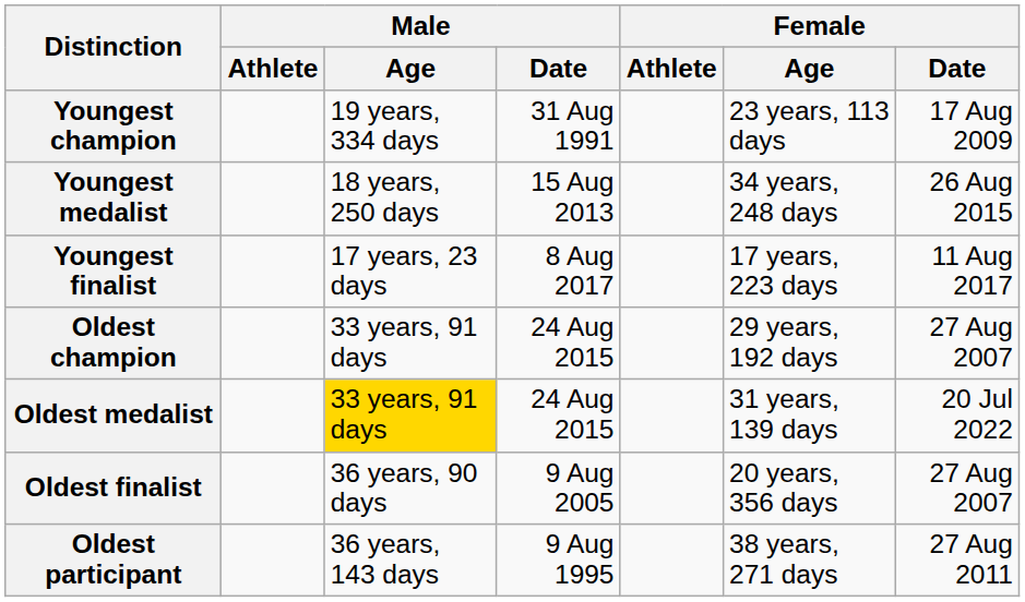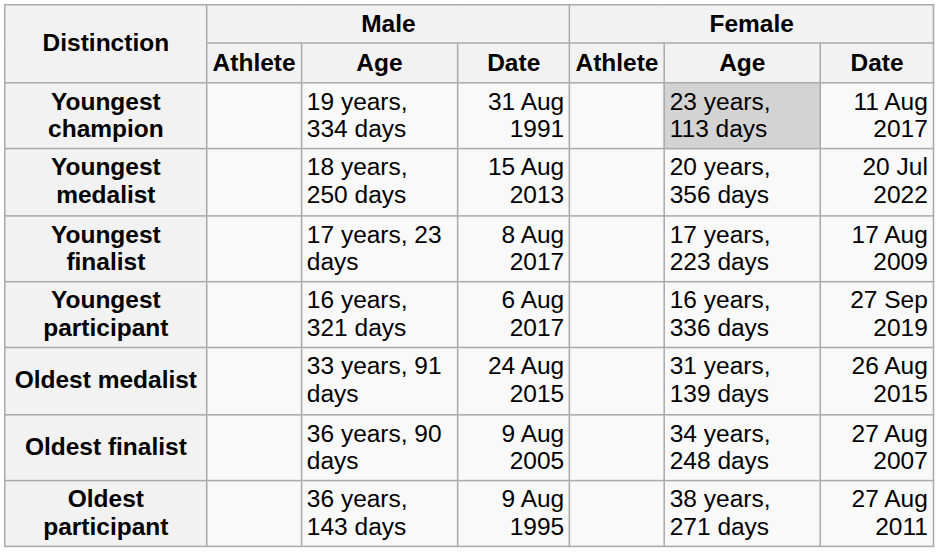 <table class="wikitable" style="text-align:center">
 <tr>
 <th rowspan="2">Distinction</th>
 <th colspan="3">Male</th>
 <th colspan="3">Female</th>
 </tr>
 <tr>
 <th>Athlete</th>
 <th>Age</th>
 <th>Date</th>
 <th>Athlete</th>
 <th>Age</th>
 <th>Date</th>
 </tr>
 <tr>
 <th>Youngest champion</th>
 <td align="left"></td>
 <td align="left">19 years, 334 days</td>
 <td align="right">31 Aug 1991</td>
 <td align="left"></td>
-<td align="left">23 years, 113 days</td>
-<td align="right">17 Aug 2009</td>
+<td align="left" style="background: lightgrey;">23 years, 113 days</td>
+<td align="right">11 Aug 2017</td>
 </tr>
 <tr>
 <th>Youngest medalist</th>
 <td align="left"></td>
 <td align="left">18 years, 250 days</td>
 <td align="right">15 Aug 2013</td>
 <td align="left"></td>
-<td align="left">34 years, 248 days</td>
-<td align="right">26 Aug 2015</td>
+<td align="left">20 years, 356 days</td>
+<td align="right">20 Jul 2022</td>
 </tr>
 <tr>
 <th>Youngest finalist</th>
 <td align="left"></td>
 <td align="left">17 years, 23 days</td>
 <td align="right">8 Aug 2017</td>
 <td align="left"></td>
 <td align="left">17 years, 223 days</td>
-<td align="right">11 Aug 2017</td>
+<td align="right">17 Aug 2009</td>
 </tr>
 <tr>
-<th>Oldest champion</th>
+<th>Youngest participant</th>
+<td align="left"></td>
+<td align="left">16 years, 321 days</td>
+<td align="right">6 Aug 2017</td>
+<td align="left"></td>
+<td align="left">16 years, 336 days</td>
+<td align="right">27 Sep 2019</td>
+</tr>
+<tr>
+<th>Oldest medalist</th>
 <td align="left"></td>
 <td align="left">33 years, 91 days</td>
 <td align="right">24 Aug 2015</td>
 <td align="left"></td>
-<td align="left">29 years, 192 days</td>
-<td align="right">27 Aug 2007</td>
-</tr>
-<tr>
-<th>Oldest medalist</th>
-<td align="left"></td>
-<td align="left" style="background: gold;">33 years, 91 days</td>
-<td align="right">24 Aug 2015</td>
-<td align="left"></td>
 <td align="left">31 years, 139 days</td>
-<td align="right">20 Jul 2022</td>
+<td align="right">26 Aug 2015</td>
 </tr>
 <tr>
 <th>Oldest finalist</th>
 <td align="left"></td>
 <td align="left">36 years, 90 days</td>
 <td align="right">9 Aug 2005</td>
 <td align="left"></td>
-<td align="left">20 years, 356 days</td>
+<td align="left">34 years, 248 days</td>
 <td align="right">27 Aug 2007</td>
 </tr>
 <tr>
 <th>Oldest participant</th>
 <td align="left"></td>
 <td align="left">36 years, 143 days</td>
 <td align="right">9 Aug 1995</td>
 <td align="left"></td>
 <td align="left">38 years, 271 days</td>
 <td align="right">27 Aug 2011</td>
 </tr>
 </table>
